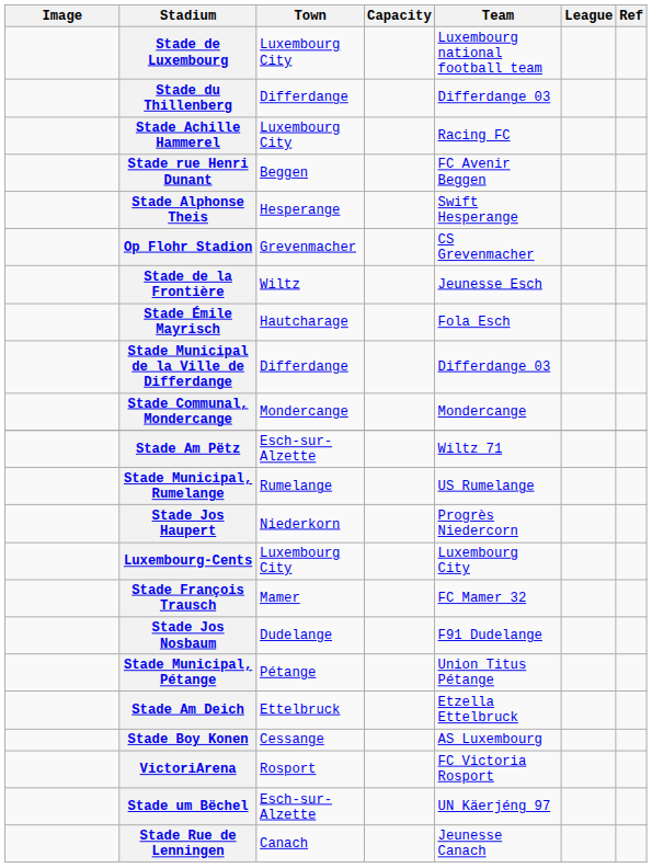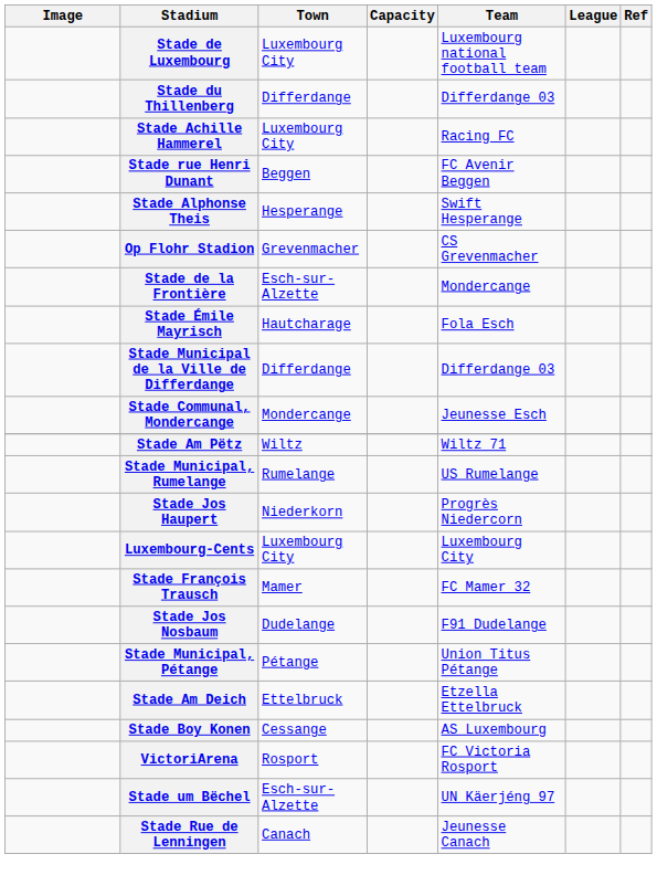 <table class="wikitable sortable sticky-header plainrowheaders" width="100%">
 <tr>
 <th width="105px">Image</th>
 <th>Stadium</th>
 <th>Town</th>
 <th>Capacity</th>
 <th>Team</th>
 <th>League</th>
 <th>Ref</th>
 </tr>
 <tr>
 <td></td>
 <th scope="row"><a href='#'>Stade de Luxembourg</a></th>
 <td><a href='#'>Luxembourg City</a></td>
 <td></td>
 <td><a href='#'>Luxembourg national football team</a></td>
 <td></td>
 <td></td>
 </tr>
 <tr>
 <td></td>
 <th scope="row"><a href='#'>Stade du Thillenberg</a></th>
 <td><a href='#'>Differdange</a></td>
 <td></td>
 <td><a href='#'>Differdange 03</a></td>
 <td></td>
 <td></td>
 </tr>
 <tr>
 <td></td>
 <th scope=row><a href='#'>Stade Achille Hammerel</a></th>
 <td><a href='#'>Luxembourg City</a></td>
 <td></td>
 <td><a href='#'>Racing FC</a></td>
 <td></td>
 <td></td>
 </tr>
 <tr>
 <td></td>
 <th scope=row><a href='#'>Stade rue Henri Dunant</a></th>
 <td><a href='#'>Beggen</a></td>
 <td></td>
 <td><a href='#'>FC Avenir Beggen</a></td>
 <td></td>
 <td></td>
 </tr>
 <tr>
 <td></td>
 <th scope="row"><a href='#'>Stade Alphonse Theis</a></th>
 <td><a href='#'>Hesperange</a></td>
 <td></td>
 <td><a href='#'>Swift Hesperange</a></td>
 <td></td>
 <td></td>
 </tr>
 <tr>
 <td></td>
 <th scope=row><a href='#'>Op Flohr Stadion</a></th>
 <td><a href='#'>Grevenmacher</a></td>
 <td></td>
 <td><a href='#'>CS Grevenmacher</a></td>
 <td></td>
 <td></td>
 </tr>
 <tr>
 <td></td>
 <th scope=row><a href='#'>Stade de la Frontière</a></th>
-<td><a href='#'>Wiltz</a></td>
+<td><a href='#'>Esch-sur-Alzette</a></td>
 <td></td>
-<td><a href='#'>Jeunesse Esch</a></td>
+<td><a href='#'>Mondercange</a></td>
 <td></td>
 <td></td>
 </tr>
 <tr>
 <td></td>
 <th scope=row><a href='#'>Stade Émile Mayrisch</a></th>
 <td><a href='#'>Hautcharage</a></td>
 <td></td>
 <td><a href='#'>Fola Esch</a></td>
 <td></td>
 <td></td>
 </tr>
 <tr>
 <td></td>
 <th scope=row><a href='#'>Stade Municipal de la Ville de Differdange</a></th>
 <td><a href='#'>Differdange</a></td>
 <td></td>
 <td><a href='#'>Differdange 03</a></td>
 <td></td>
 <td></td>
 </tr>
 <tr>
 <td></td>
 <th scope="row"><a href='#'>Stade Communal, Mondercange</a></th>
 <td><a href='#'>Mondercange</a></td>
 <td></td>
-<td><a href='#'>Mondercange</a></td>
+<td><a href='#'>Jeunesse Esch</a></td>
 <td></td>
 <td></td>
 </tr>
 <tr>
 </tr>
 <tr>
 <td></td>
 <th scope=row><a href='#'>Stade Am Pëtz</a></th>
-<td><a href='#'>Esch-sur-Alzette</a></td>
+<td><a href='#'>Wiltz</a></td>
 <td></td>
 <td><a href='#'>Wiltz 71</a></td>
 <td></td>
 <td></td>
 </tr>
 <tr>
 <td></td>
 <th scope=row><a href='#'>Stade Municipal, Rumelange</a></th>
 <td><a href='#'>Rumelange</a></td>
 <td></td>
 <td><a href='#'>US Rumelange</a></td>
 <td></td>
 <td></td>
 </tr>
 <tr>
 <td></td>
 <th scope=row><a href='#'>Stade Jos Haupert</a></th>
 <td><a href='#'>Niederkorn</a></td>
 <td></td>
 <td><a href='#'>Progrès Niedercorn</a></td>
 <td></td>
 <td></td>
 </tr>
 <tr>
 <td></td>
 <th scope=row><a href='#'>Luxembourg-Cents</a></th>
 <td><a href='#'>Luxembourg City</a></td>
 <td></td>
 <td><a href='#'>Luxembourg City</a></td>
 <td></td>
 <td></td>
 </tr>
 <tr>
 <td></td>
 <th scope=row><a href='#'>Stade François Trausch</a></th>
 <td><a href='#'>Mamer</a></td>
 <td></td>
 <td><a href='#'>FC Mamer 32</a></td>
 <td></td>
 <td></td>
 </tr>
 <tr>
 <td></td>
 <th scope=row><a href='#'>Stade Jos Nosbaum</a></th>
 <td><a href='#'>Dudelange</a></td>
 <td></td>
 <td><a href='#'>F91 Dudelange</a></td>
 <td></td>
 <td></td>
 </tr>
 <tr>
 <td></td>
 <th scope=row><a href='#'>Stade Municipal, Pétange</a></th>
 <td><a href='#'>Pétange</a></td>
 <td></td>
 <td><a href='#'>Union Titus Pétange</a></td>
 <td></td>
 <td></td>
 </tr>
 <tr>
 <td></td>
 <th scope=row><a href='#'>Stade Am Deich</a></th>
 <td><a href='#'>Ettelbruck</a></td>
 <td></td>
 <td><a href='#'>Etzella Ettelbruck</a></td>
 <td></td>
 <td></td>
 </tr>
 <tr>
 <td></td>
 <th scope=row><a href='#'>Stade Boy Konen</a></th>
 <td><a href='#'>Cessange</a></td>
 <td></td>
 <td><a href='#'>AS Luxembourg</a></td>
 <td></td>
 <td></td>
 </tr>
 <tr>
 <td></td>
 <th scope=row><a href='#'>VictoriArena</a></th>
 <td><a href='#'>Rosport</a></td>
 <td></td>
 <td><a href='#'>FC Victoria Rosport</a></td>
 <td></td>
 <td></td>
 </tr>
 <tr>
 <td></td>
 <th scope=row><a href='#'>Stade um Bëchel</a></th>
 <td><a href='#'>Esch-sur-Alzette</a></td>
 <td></td>
 <td><a href='#'>UN Käerjéng 97</a></td>
 <td></td>
 <td></td>
 </tr>
 <tr>
 <td></td>
 <th scope=row><a href='#'>Stade Rue de Lenningen</a></th>
 <td><a href='#'>Canach</a></td>
 <td></td>
 <td><a href='#'>Jeunesse Canach</a></td>
 <td></td>
 <td></td>
 </tr>
 </table>
